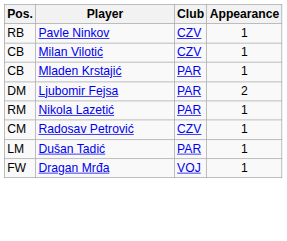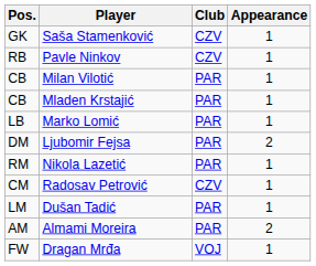 <table class="wikitable">
 <tr>
 <th>Pos.</th>
 <th width="175">Player</th>
 <th>Club</th>
 <th>Appearance</th>
+</tr>
+<tr>
+<td>GK</td>
+<td> <a href='#'>Saša Stamenković</a></td>
+<td><a href='#'>CZV</a></td>
+<td align="center">1</td>
 </tr>
 <tr>
 <td>RB</td>
 <td> <a href='#'>Pavle Ninkov</a></td>
 <td><a href='#'>CZV</a></td>
 <td align="center">1</td>
 </tr>
 <tr>
 <td>CB</td>
 <td> <a href='#'>Milan Vilotić</a></td>
-<td><a href='#'>CZV</a></td>
+<td><a href='#'>PAR</a></td>
 <td align="center">1</td>
 </tr>
 <tr>
 <td>CB</td>
 <td> <a href='#'>Mladen Krstajić</a></td>
+<td><a href='#'>PAR</a></td>
+<td align="center">1</td>
+</tr>
+<tr>
+<td>LB</td>
+<td> <a href='#'>Marko Lomić</a></td>
 <td><a href='#'>PAR</a></td>
 <td align="center">1</td>
 </tr>
 <tr>
 <td>DM</td>
 <td> <a href='#'>Ljubomir Fejsa</a></td>
 <td><a href='#'>PAR</a></td>
 <td align="center">2</td>
 </tr>
 <tr>
 <td>RM</td>
 <td> <a href='#'>Nikola Lazetić</a></td>
 <td><a href='#'>PAR</a></td>
 <td align="center">1</td>
 </tr>
 <tr>
 <td>CM</td>
 <td> <a href='#'>Radosav Petrović</a></td>
 <td><a href='#'>CZV</a></td>
 <td align="center">1</td>
 </tr>
 <tr>
 <td>LM</td>
 <td> <a href='#'>Dušan Tadić</a></td>
 <td><a href='#'>PAR</a></td>
 <td align="center">1</td>
 </tr>
 <tr>
+<td>AM</td>
+<td> <a href='#'>Almami Moreira</a></td>
+<td><a href='#'>PAR</a></td>
+<td align="center">2</td>
+</tr>
+<tr>
 <td>FW</td>
 <td> <a href='#'>Dragan Mrđa</a></td>
 <td><a href='#'>VOJ</a></td>
 <td align="center">1</td>
 </tr>
 </table>
